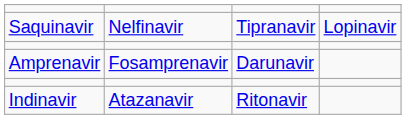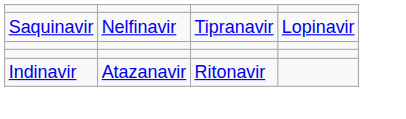 <table class="wikitable" border="1">
 <tr>
 <td></td>
 <td></td>
 <td></td>
 <td></td>
 </tr>
 <tr>
 <td><a href='#'>Saquinavir</a></td>
 <td><a href='#'>Nelfinavir</a></td>
 <td><a href='#'>Tipranavir</a></td>
 <td><a href='#'>Lopinavir</a></td>
 </tr>
 <tr>
 <td></td>
 <td></td>
 <td></td>
 <td></td>
 </tr>
 <tr>
-<td><a href='#'>Amprenavir</a></td>
-<td><a href='#'>Fosamprenavir</a></td>
-<td><a href='#'>Darunavir</a></td>
-<td></td>
-</tr>
-<tr>
 <td></td>
 <td></td>
 <td></td>
 <td></td>
 </tr>
 <tr>
 <td><a href='#'>Indinavir</a></td>
 <td><a href='#'>Atazanavir</a></td>
 <td><a href='#'>Ritonavir</a></td>
 <td></td>
 </tr>
 </table>
